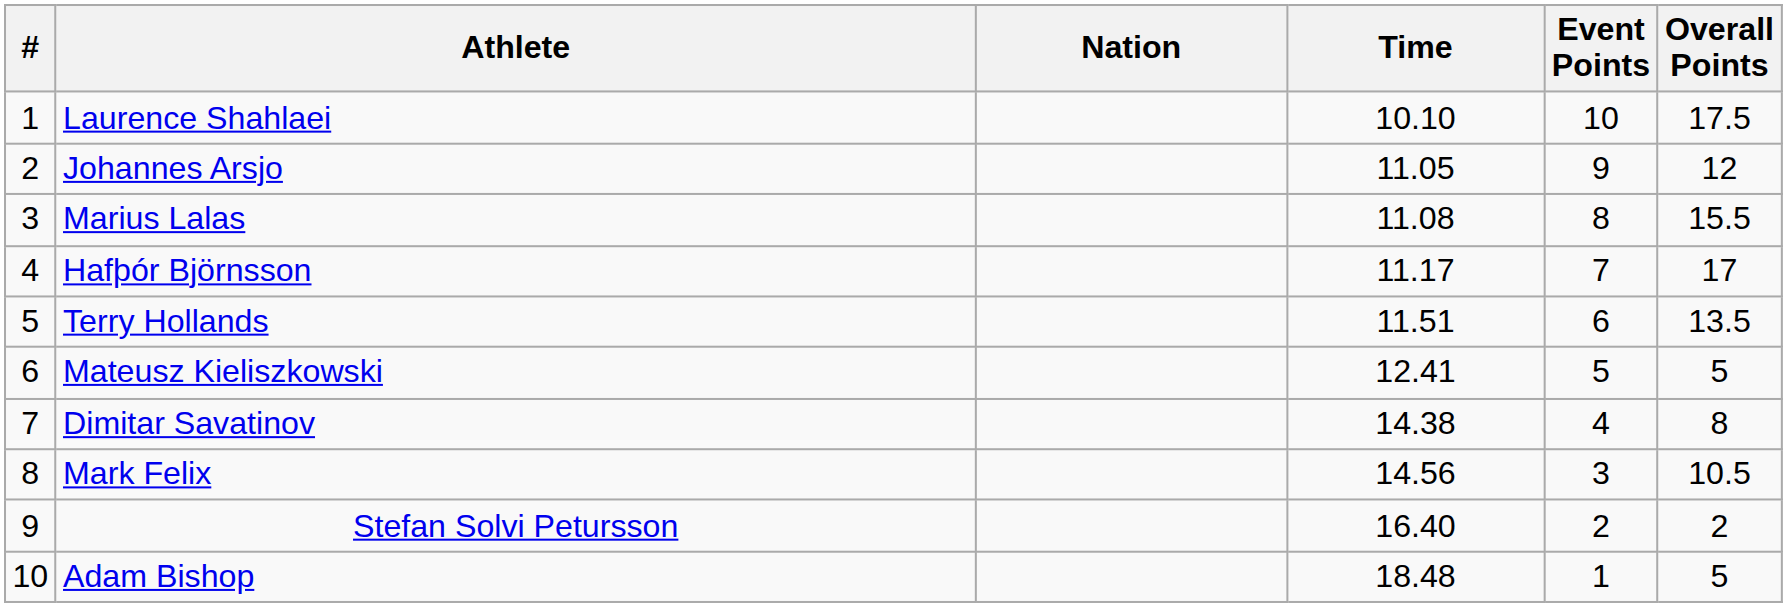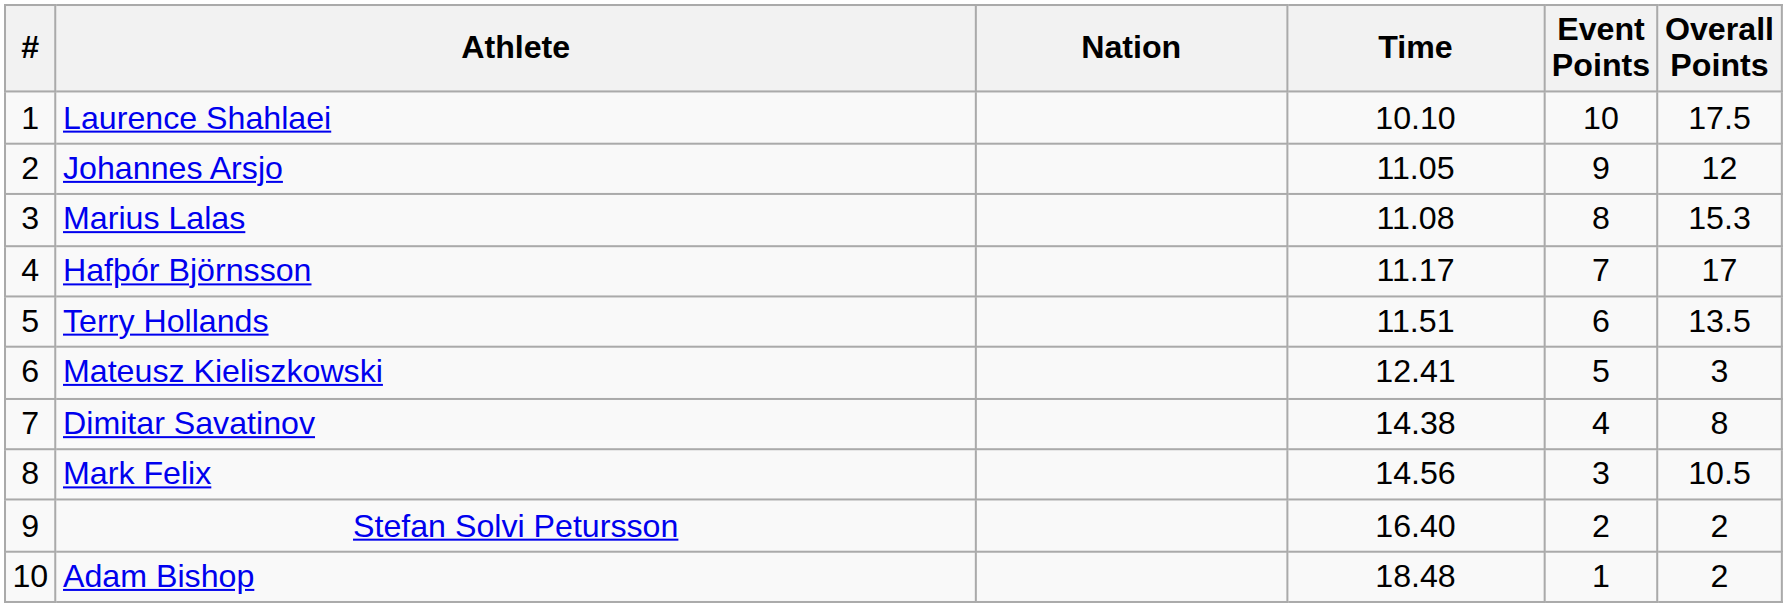 <table class="wikitable sortable" style="text-align:center;width: 70%;">
 <tr>
 <th scope="col" style="width: 10px;">#</th>
 <th scope="col">Athlete</th>
 <th scope="col">Nation</th>
 <th scope="col">Time</th>
 <th scope="col" style="width: 10px;">Event Points</th>
 <th scope="col" style="width: 10px;">Overall Points</th>
 </tr>
 <tr>
 <td>1</td>
 <td align=left><a href='#'>Laurence Shahlaei</a></td>
 <td align=left></td>
 <td>10.10</td>
 <td>10</td>
 <td>17.5</td>
 </tr>
 <tr>
 <td>2</td>
 <td align=left><a href='#'>Johannes Arsjo</a></td>
 <td align=left></td>
 <td>11.05</td>
 <td>9</td>
 <td>12</td>
 </tr>
 <tr>
 <td>3</td>
 <td align=left><a href='#'>Marius Lalas</a></td>
 <td align=left></td>
 <td>11.08</td>
 <td>8</td>
-<td>15.5</td>
+<td>15.3</td>
 </tr>
 <tr>
 <td>4</td>
 <td align=left><a href='#'>Hafþór Björnsson</a></td>
 <td align=left></td>
 <td>11.17</td>
 <td>7</td>
 <td>17</td>
 </tr>
 <tr>
 <td>5</td>
 <td align=left><a href='#'>Terry Hollands</a></td>
 <td align=left></td>
 <td>11.51</td>
 <td>6</td>
 <td>13.5</td>
 </tr>
 <tr>
 <td>6</td>
 <td align=left><a href='#'>Mateusz Kieliszkowski</a></td>
 <td align=left></td>
 <td>12.41</td>
 <td>5</td>
-<td>5</td>
+<td>3</td>
 </tr>
 <tr>
 <td>7</td>
 <td align=left><a href='#'>Dimitar Savatinov</a></td>
 <td align=left></td>
 <td>14.38</td>
 <td>4</td>
 <td>8</td>
 </tr>
 <tr>
 <td>8</td>
 <td align=left><a href='#'>Mark Felix</a></td>
 <td align=left></td>
 <td>14.56</td>
 <td>3</td>
 <td>10.5</td>
 </tr>
 <tr>
 <td>9</td>
 <td><a href='#'>Stefan Solvi Petursson</a></td>
 <td align=left></td>
 <td>16.40</td>
 <td>2</td>
 <td>2</td>
 </tr>
 <tr>
 <td>10</td>
 <td align=left><a href='#'>Adam Bishop</a></td>
 <td align=left></td>
 <td>18.48</td>
 <td>1</td>
-<td>5</td>
+<td>2</td>
 </tr>
 </table>
